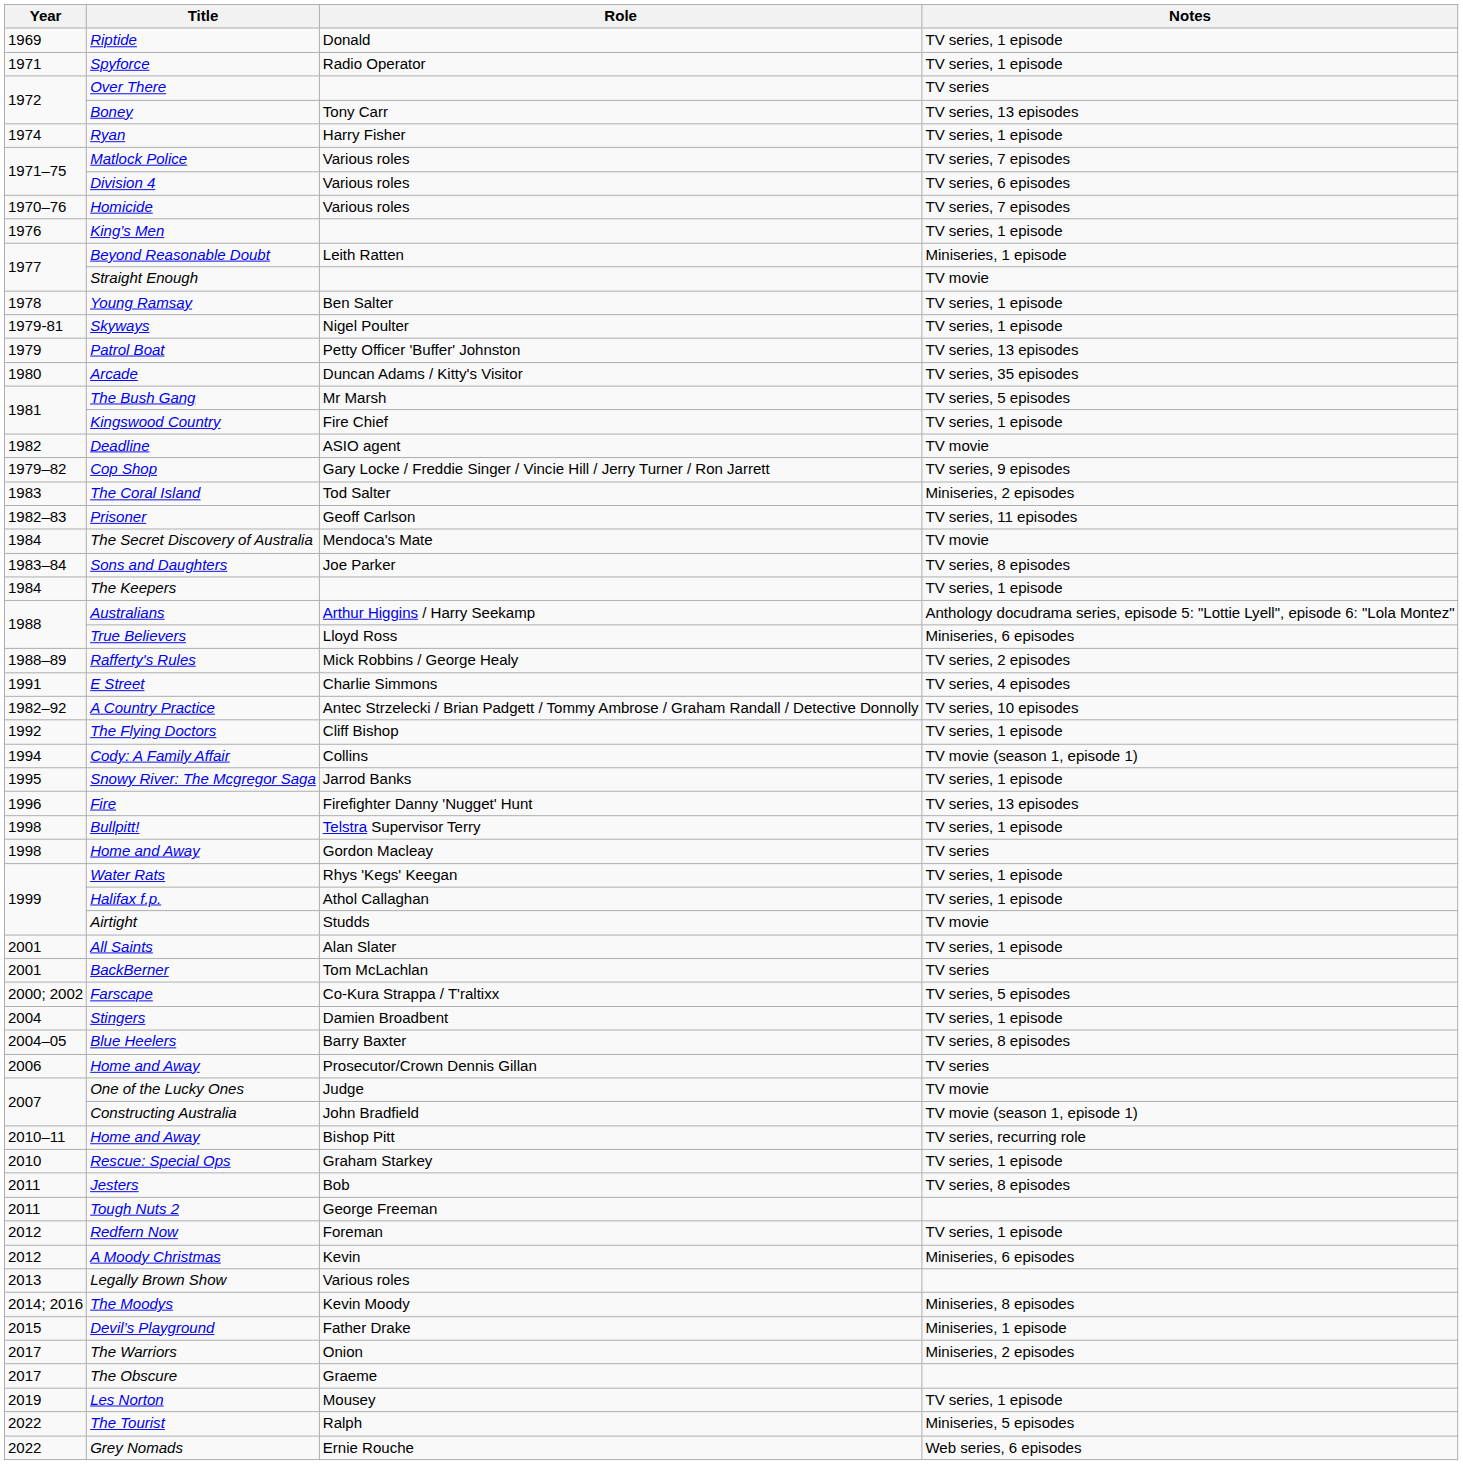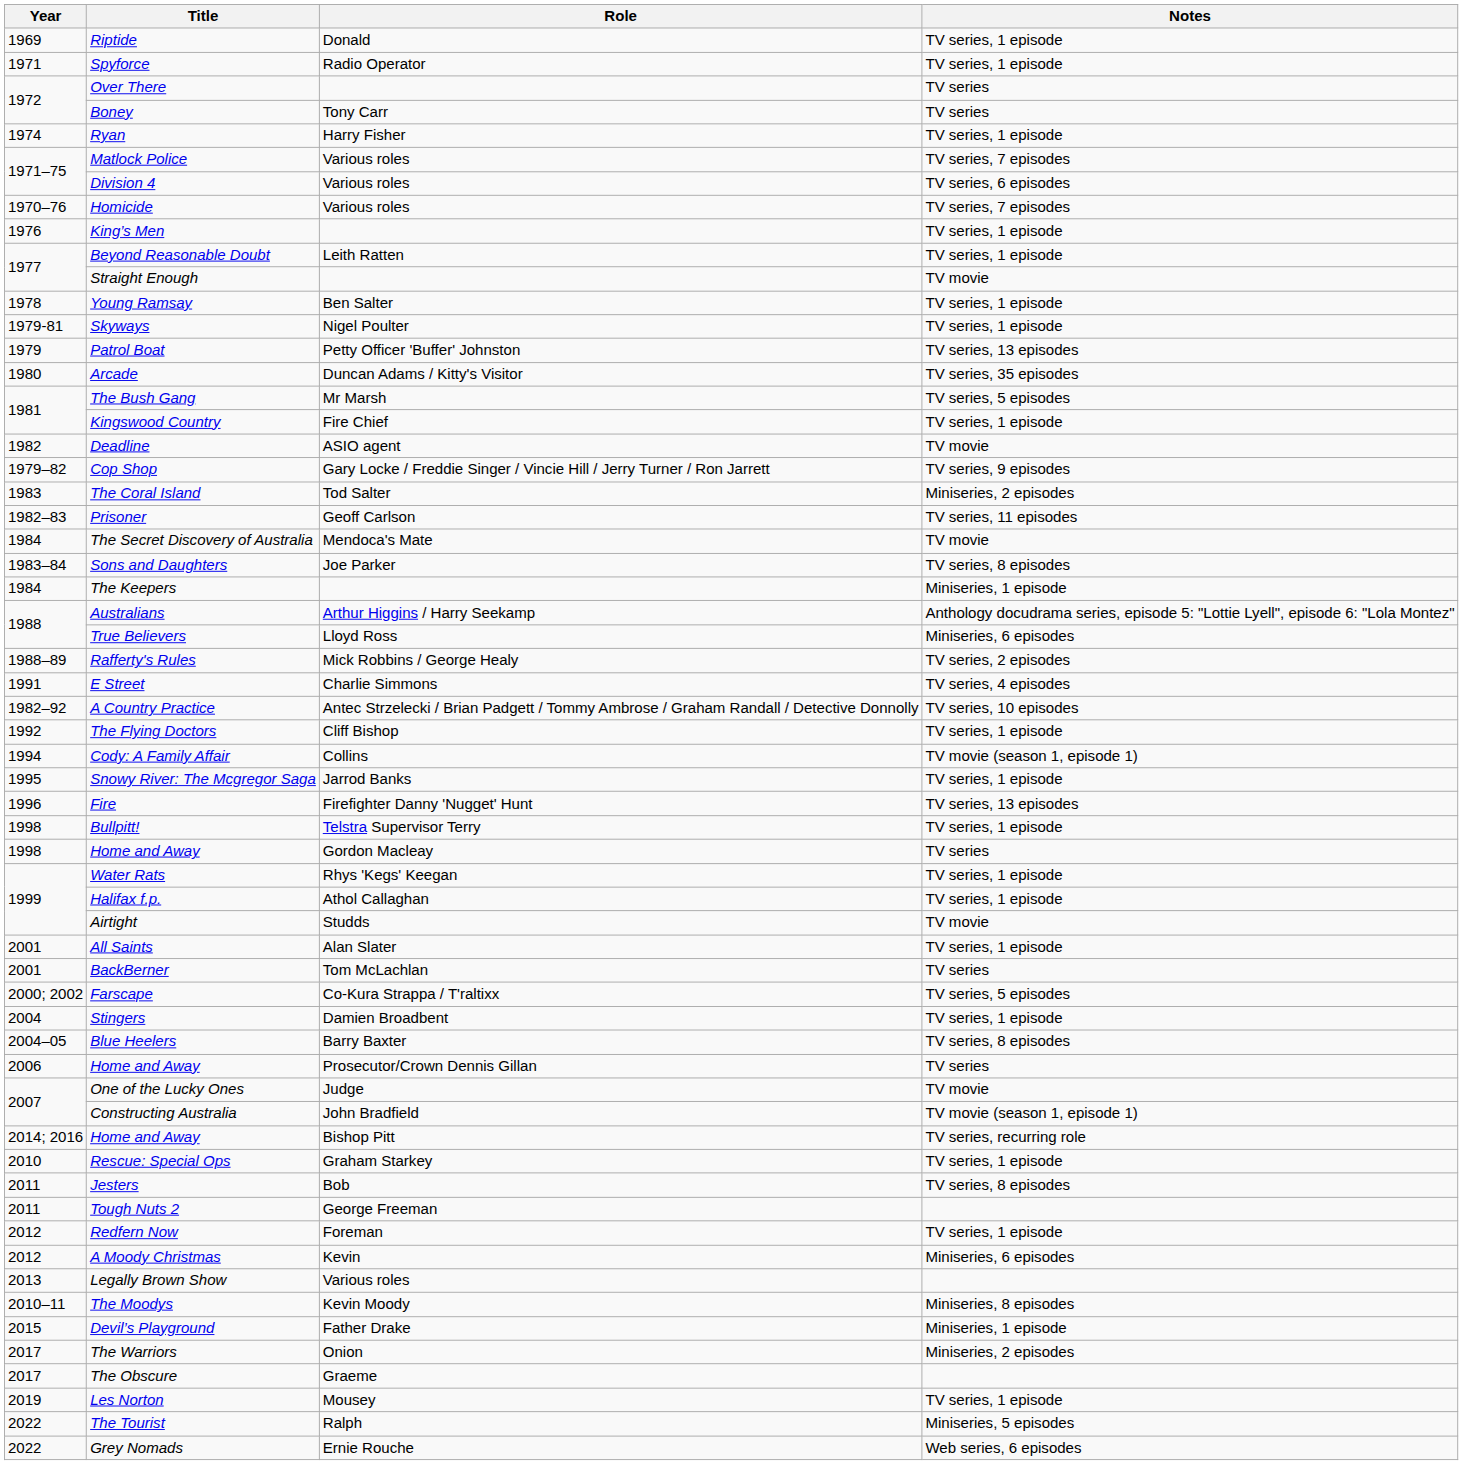 <table class="wikitable sortable">
 <tr>
 <th>Year</th>
 <th>Title</th>
 <th>Role</th>
 <th>Notes</th>
 </tr>
 <tr>
 <td>1969</td>
 <td><em><a href='#'>Riptide</a></em></td>
 <td>Donald</td>
 <td>TV series, 1 episode</td>
 </tr>
 <tr>
 <td>1971</td>
 <td><em><a href='#'>Spyforce</a></em></td>
 <td>Radio Operator</td>
 <td>TV series, 1 episode</td>
 </tr>
 <tr>
 <td rowspan="2">1972</td>
 <td><em><a href='#'>Over There</a></em></td>
 <td></td>
 <td>TV series</td>
 </tr>
 <tr>
 <td><em><a href='#'>Boney</a></em></td>
 <td>Tony Carr</td>
-<td>TV series, 13 episodes</td>
+<td>TV series</td>
 </tr>
 <tr>
 <td>1974</td>
 <td><em><a href='#'>Ryan</a></em></td>
 <td>Harry Fisher</td>
 <td>TV series, 1 episode</td>
 </tr>
 <tr>
 <td rowspan="2">1971–75</td>
 <td><em><a href='#'>Matlock Police</a></em></td>
 <td>Various roles</td>
 <td>TV series, 7 episodes</td>
 </tr>
 <tr>
 <td><em><a href='#'>Division 4</a></em></td>
 <td>Various roles</td>
 <td>TV series, 6 episodes</td>
 </tr>
 <tr>
 <td>1970–76</td>
 <td><a href='#'><em>Homicide</em></a></td>
 <td>Various roles</td>
 <td>TV series, 7 episodes</td>
 </tr>
 <tr>
 <td>1976</td>
 <td><em><a href='#'>King’s Men</a></em></td>
 <td></td>
 <td>TV series, 1 episode</td>
 </tr>
 <tr>
 <td rowspan="2">1977</td>
 <td><em><a href='#'>Beyond Reasonable Doubt</a></em></td>
 <td>Leith Ratten</td>
-<td>Miniseries, 1 episode</td>
+<td>TV series, 1 episode</td>
 </tr>
 <tr>
 <td><em>Straight Enough</em></td>
 <td></td>
 <td>TV movie</td>
 </tr>
 <tr>
 <td>1978</td>
 <td><em><a href='#'>Young Ramsay</a></em></td>
 <td>Ben Salter</td>
 <td>TV series, 1 episode</td>
 </tr>
 <tr>
 <td>1979-81</td>
 <td><em><a href='#'>Skyways</a></em></td>
 <td>Nigel Poulter</td>
 <td>TV series, 1 episode</td>
 </tr>
 <tr>
 <td>1979</td>
 <td><a href='#'><em>Patrol Boat</em></a></td>
 <td>Petty Officer 'Buffer' Johnston</td>
 <td>TV series, 13 episodes</td>
 </tr>
 <tr>
 <td>1980</td>
 <td><a href='#'><em>Arcade</em></a></td>
 <td>Duncan Adams / Kitty's Visitor</td>
 <td>TV series, 35 episodes</td>
 </tr>
 <tr>
 <td rowspan="2">1981</td>
 <td><em><a href='#'>The Bush Gang</a></em></td>
 <td>Mr Marsh</td>
 <td>TV series, 5 episodes</td>
 </tr>
 <tr>
 <td><em><a href='#'>Kingswood Country</a></em></td>
 <td>Fire Chief</td>
 <td>TV series, 1 episode</td>
 </tr>
 <tr>
 <td>1982</td>
 <td><em><a href='#'>Deadline</a></em></td>
 <td>ASIO agent</td>
 <td>TV movie</td>
 </tr>
 <tr>
 <td>1979–82</td>
 <td><em><a href='#'>Cop Shop</a></em></td>
 <td>Gary Locke / Freddie Singer / Vincie Hill / Jerry Turner / Ron Jarrett</td>
 <td>TV series, 9 episodes</td>
 </tr>
 <tr>
 <td>1983</td>
 <td><em><a href='#'>The Coral Island</a></em></td>
 <td>Tod Salter</td>
 <td>Miniseries, 2 episodes</td>
 </tr>
 <tr>
 <td>1982–83</td>
 <td><a href='#'><em>Prisoner</em></a></td>
 <td>Geoff Carlson</td>
 <td>TV series, 11 episodes</td>
 </tr>
 <tr>
 <td>1984</td>
 <td><em>The Secret Discovery of Australia</em></td>
 <td>Mendoca's Mate</td>
 <td>TV movie</td>
 </tr>
 <tr>
 <td>1983–84</td>
 <td><a href='#'><em>Sons and Daughters</em></a></td>
 <td>Joe Parker</td>
 <td>TV series, 8 episodes</td>
 </tr>
 <tr>
 <td>1984</td>
 <td><em>The Keepers</em></td>
 <td></td>
-<td>TV series, 1 episode</td>
+<td>Miniseries, 1 episode</td>
 </tr>
 <tr>
 <td rowspan="2">1988</td>
 <td><em><a href='#'>Australians</a></em></td>
 <td><a href='#'>Arthur Higgins</a> / Harry Seekamp</td>
 <td>Anthology docudrama series, episode 5: "Lottie Lyell", episode 6: "Lola Montez"</td>
 </tr>
 <tr>
 <td><a href='#'><em>True Believers</em></a></td>
 <td>Lloyd Ross</td>
 <td>Miniseries, 6 episodes</td>
 </tr>
 <tr>
 <td>1988–89</td>
 <td><em><a href='#'>Rafferty's Rules</a></em></td>
 <td>Mick Robbins / George Healy</td>
 <td>TV series, 2 episodes</td>
 </tr>
 <tr>
 <td>1991</td>
 <td><a href='#'><em>E Street</em></a></td>
 <td>Charlie Simmons</td>
 <td>TV series, 4 episodes</td>
 </tr>
 <tr>
 <td>1982–92</td>
 <td><em><a href='#'>A Country Practice</a></em></td>
 <td>Antec Strzelecki / Brian Padgett / Tommy Ambrose / Graham Randall / Detective Donnolly</td>
 <td>TV series, 10 episodes</td>
 </tr>
 <tr>
 <td>1992</td>
 <td><em><a href='#'>The Flying Doctors</a></em></td>
 <td>Cliff Bishop</td>
 <td>TV series, 1 episode</td>
 </tr>
 <tr>
 <td>1994</td>
 <td><em><a href='#'>Cody: A Family Affair</a></em></td>
 <td>Collins</td>
 <td>TV movie (season 1, episode 1)</td>
 </tr>
 <tr>
 <td>1995</td>
 <td><em><a href='#'>Snowy River: The Mcgregor Saga</a></em></td>
 <td>Jarrod Banks</td>
 <td>TV series, 1 episode</td>
 </tr>
 <tr>
 <td>1996</td>
 <td><em><a href='#'>Fire</a></em></td>
 <td>Firefighter Danny 'Nugget' Hunt</td>
 <td>TV series, 13 episodes</td>
 </tr>
 <tr>
 <td>1998</td>
 <td><em><a href='#'>Bullpitt!</a></em></td>
 <td><a href='#'>Telstra</a> Supervisor Terry</td>
 <td>TV series, 1 episode</td>
 </tr>
 <tr>
 <td>1998</td>
 <td><em><a href='#'>Home and Away</a></em></td>
 <td>Gordon Macleay</td>
 <td>TV series</td>
 </tr>
 <tr>
 <td rowspan="3">1999</td>
 <td><a href='#'><em>Water Rats</em></a></td>
 <td>Rhys 'Kegs' Keegan</td>
 <td>TV series, 1 episode</td>
 </tr>
 <tr>
 <td><em><a href='#'>Halifax f.p.</a></em></td>
 <td>Athol Callaghan</td>
 <td>TV series, 1 episode</td>
 </tr>
 <tr>
 <td><em>Airtight</em></td>
 <td>Studds</td>
 <td>TV movie</td>
 </tr>
 <tr>
 <td>2001</td>
 <td><a href='#'><em>All Saints</em></a></td>
 <td>Alan Slater</td>
 <td>TV series, 1 episode</td>
 </tr>
 <tr>
 <td>2001</td>
 <td><em><a href='#'>BackBerner</a></em></td>
 <td>Tom McLachlan</td>
 <td>TV series</td>
 </tr>
 <tr>
 <td>2000; 2002</td>
 <td><em><a href='#'>Farscape</a></em></td>
 <td>Co-Kura Strappa / T'raltixx</td>
 <td>TV series, 5 episodes</td>
 </tr>
 <tr>
 <td>2004</td>
 <td><a href='#'><em>Stingers</em></a></td>
 <td>Damien Broadbent</td>
 <td>TV series, 1 episode</td>
 </tr>
 <tr>
 <td>2004–05</td>
 <td><em><a href='#'>Blue Heelers</a></em></td>
 <td>Barry Baxter</td>
 <td>TV series, 8 episodes</td>
 </tr>
 <tr>
 <td>2006</td>
 <td><em><a href='#'>Home and Away</a></em></td>
 <td>Prosecutor/Crown Dennis Gillan</td>
 <td>TV series</td>
 </tr>
 <tr>
 <td rowspan="2">2007</td>
 <td><em>One of the Lucky Ones</em></td>
 <td>Judge</td>
 <td>TV movie</td>
 </tr>
 <tr>
 <td><em>Constructing Australia</em></td>
 <td>John Bradfield</td>
 <td>TV movie (season 1, episode 1)</td>
 </tr>
 <tr>
-<td>2010–11</td>
+<td>2014; 2016</td>
 <td><em><a href='#'>Home and Away</a></em></td>
 <td>Bishop Pitt</td>
 <td>TV series, recurring role</td>
 </tr>
 <tr>
 <td>2010</td>
 <td><em><a href='#'>Rescue: Special Ops</a></em></td>
 <td>Graham Starkey</td>
 <td>TV series, 1 episode</td>
 </tr>
 <tr>
 <td>2011</td>
 <td><em><a href='#'>Jesters</a></em></td>
 <td>Bob</td>
 <td>TV series, 8 episodes</td>
 </tr>
 <tr>
 <td>2011</td>
 <td><em><a href='#'>Tough Nuts 2</a></em></td>
 <td>George Freeman</td>
 <td></td>
 </tr>
 <tr>
 <td>2012</td>
 <td><em><a href='#'>Redfern Now</a></em></td>
 <td>Foreman</td>
 <td>TV series, 1 episode</td>
 </tr>
 <tr>
 <td>2012</td>
 <td><em><a href='#'>A Moody Christmas</a></em></td>
 <td>Kevin</td>
 <td>Miniseries, 6 episodes</td>
 </tr>
 <tr>
 <td>2013</td>
 <td><em>Legally Brown Show</em></td>
 <td>Various roles</td>
 <td></td>
 </tr>
 <tr>
-<td>2014; 2016</td>
+<td>2010–11</td>
 <td><em><a href='#'>The Moodys</a></em></td>
 <td>Kevin Moody</td>
 <td>Miniseries, 8 episodes</td>
 </tr>
 <tr>
 <td>2015</td>
 <td><em><a href='#'>Devil’s Playground</a></em></td>
 <td>Father Drake</td>
 <td>Miniseries, 1 episode</td>
 </tr>
 <tr>
 <td>2017</td>
 <td><em>The Warriors</em></td>
 <td>Onion</td>
 <td>Miniseries, 2 episodes</td>
 </tr>
 <tr>
 <td>2017</td>
 <td><em>The Obscure</em></td>
 <td>Graeme</td>
 <td></td>
 </tr>
 <tr>
 <td>2019</td>
 <td><a href='#'><em>Les Norton</em></a></td>
 <td>Mousey</td>
 <td>TV series, 1 episode</td>
 </tr>
 <tr>
 <td>2022</td>
 <td><a href='#'><em>The Tourist</em></a></td>
 <td>Ralph</td>
 <td>Miniseries, 5 episodes</td>
 </tr>
 <tr>
 <td>2022</td>
 <td><em>Grey Nomads</em></td>
 <td>Ernie Rouche</td>
 <td>Web series, 6 episodes</td>
 </tr>
 </table>
